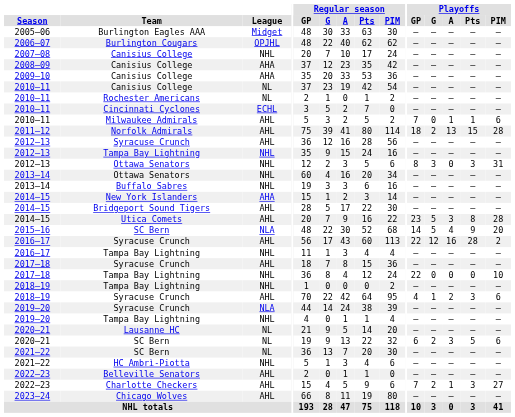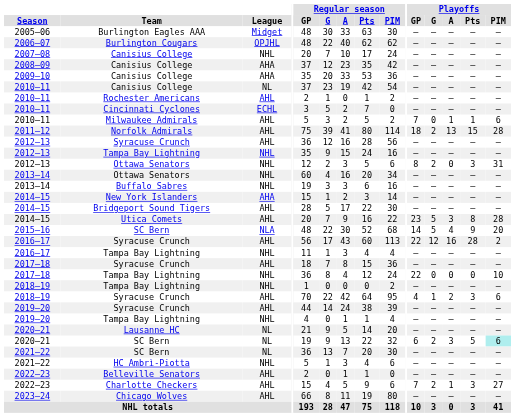 <table border="0" cellpadding="1" cellspacing="0" style="text-align:center; width:60em">
 <tr bgcolor="#e0e0e0">
 <th colspan="3"  bgcolor="#ffffff"></th>
 <th rowspan="99" bgcolor="#ffffff"></th>
 <th colspan="5"><a href='#'>Regular season</a></th>
 <th rowspan="99" bgcolor="#ffffff"></th>
 <th colspan="5"><a href='#'>Playoffs</a></th>
 </tr>
 <tr bgcolor="#e0e0e0">
 <th><a href='#'>Season</a></th>
 <th>Team</th>
 <th>League</th>
 <th>GP</th>
 <th><a href='#'>G</a></th>
 <th><a href='#'>A</a></th>
 <th><a href='#'>Pts</a></th>
 <th><a href='#'>PIM</a></th>
 <th>GP</th>
 <th>G</th>
 <th>A</th>
 <th>Pts</th>
 <th>PIM</th>
 </tr>
 <tr>
 <td>2005–06</td>
 <td>Burlington Eagles AAA</td>
 <td><a href='#'>Midget</a></td>
 <td>48</td>
 <td>30</td>
 <td>33</td>
 <td>63</td>
 <td>30</td>
 <td>—</td>
 <td>—</td>
 <td>—</td>
 <td>—</td>
 <td>—</td>
 </tr>
 <tr style="background:#f0f0f0;">
 <td><a href='#'>2006–07</a></td>
 <td><a href='#'>Burlington Cougars</a></td>
 <td><a href='#'>OPJHL</a></td>
 <td>48</td>
 <td>22</td>
 <td>40</td>
 <td>62</td>
 <td>62</td>
 <td>—</td>
 <td>—</td>
 <td>—</td>
 <td>—</td>
 <td>—</td>
 </tr>
 <tr>
 <td><a href='#'>2007–08</a></td>
 <td><a href='#'>Canisius College</a></td>
 <td>NHL</td>
 <td>20</td>
 <td>7</td>
 <td>10</td>
 <td>17</td>
 <td>24</td>
 <td>—</td>
 <td>—</td>
 <td>—</td>
 <td>—</td>
 <td>—</td>
 </tr>
 <tr style="background:#f0f0f0;">
 <td><a href='#'>2008–09</a></td>
 <td>Canisius College</td>
 <td>AHA</td>
 <td>37</td>
 <td>12</td>
 <td>23</td>
 <td>35</td>
 <td>42</td>
 <td>—</td>
 <td>—</td>
 <td>—</td>
 <td>—</td>
 <td>—</td>
 </tr>
 <tr>
 <td><a href='#'>2009–10</a></td>
 <td>Canisius College</td>
 <td>AHA</td>
 <td>35</td>
 <td>20</td>
 <td>33</td>
 <td>53</td>
 <td>36</td>
 <td>—</td>
 <td>—</td>
 <td>—</td>
 <td>—</td>
 <td>—</td>
 </tr>
 <tr style="background:#f0f0f0;">
 <td><a href='#'>2010–11</a></td>
 <td>Canisius College</td>
 <td>NL</td>
 <td>37</td>
 <td>23</td>
 <td>19</td>
 <td>42</td>
 <td>54</td>
 <td>—</td>
 <td>—</td>
 <td>—</td>
 <td>—</td>
 <td>—</td>
 </tr>
 <tr>
 <td><a href='#'>2010–11</a></td>
 <td><a href='#'>Rochester Americans</a></td>
-<td>NL</td>
+<td><a href='#'>AHL</a></td>
 <td>2</td>
 <td>1</td>
 <td>0</td>
 <td>1</td>
 <td>2</td>
 <td>—</td>
 <td>—</td>
 <td>—</td>
 <td>—</td>
 <td>—</td>
 </tr>
 <tr style="background:#f0f0f0;">
 <td><a href='#'>2010–11</a></td>
 <td><a href='#'>Cincinnati Cyclones</a></td>
 <td><a href='#'>ECHL</a></td>
 <td>3</td>
 <td>5</td>
 <td>2</td>
 <td>7</td>
 <td>0</td>
 <td>—</td>
 <td>—</td>
 <td>—</td>
 <td>—</td>
 <td>—</td>
 </tr>
 <tr>
 <td>2010–11</td>
 <td><a href='#'>Milwaukee Admirals</a></td>
 <td>AHL</td>
 <td>5</td>
 <td>3</td>
 <td>2</td>
 <td>5</td>
 <td>2</td>
 <td>7</td>
 <td>0</td>
 <td>1</td>
 <td>1</td>
 <td>6</td>
 </tr>
 <tr style="background:#f0f0f0;">
 <td><a href='#'>2011–12</a></td>
 <td><a href='#'>Norfolk Admirals</a></td>
 <td>AHL</td>
 <td>75</td>
 <td>39</td>
 <td>41</td>
 <td>80</td>
 <td>114</td>
 <td>18</td>
 <td>2</td>
 <td>13</td>
 <td>15</td>
 <td>28</td>
 </tr>
 <tr>
 <td><a href='#'>2012–13</a></td>
 <td><a href='#'>Syracuse Crunch</a></td>
 <td>AHL</td>
 <td>36</td>
 <td>12</td>
 <td>16</td>
 <td>28</td>
 <td>56</td>
 <td>—</td>
 <td>—</td>
 <td>—</td>
 <td>—</td>
 <td>—</td>
 </tr>
 <tr style="background:#f0f0f0;">
 <td><a href='#'>2012–13</a></td>
 <td><a href='#'>Tampa Bay Lightning</a></td>
 <td><a href='#'>NHL</a></td>
 <td>35</td>
 <td>9</td>
 <td>15</td>
 <td>24</td>
 <td>16</td>
 <td>—</td>
 <td>—</td>
 <td>—</td>
 <td>—</td>
 <td>—</td>
 </tr>
 <tr>
 <td>2012–13</td>
 <td><a href='#'>Ottawa Senators</a></td>
 <td>NHL</td>
 <td>12</td>
 <td>2</td>
 <td>3</td>
 <td>5</td>
 <td>6</td>
 <td>8</td>
-<td>3</td>
+<td>2</td>
 <td>0</td>
 <td>3</td>
 <td>31</td>
 </tr>
 <tr style="background:#f0f0f0;">
 <td><a href='#'>2013–14</a></td>
 <td>Ottawa Senators</td>
 <td>NHL</td>
 <td>60</td>
 <td>4</td>
 <td>16</td>
 <td>20</td>
 <td>34</td>
 <td>—</td>
 <td>—</td>
 <td>—</td>
 <td>—</td>
 <td>—</td>
 </tr>
 <tr>
 <td>2013–14</td>
 <td><a href='#'>Buffalo Sabres</a></td>
 <td>NHL</td>
 <td>19</td>
 <td>3</td>
 <td>3</td>
 <td>6</td>
 <td>16</td>
 <td>—</td>
 <td>—</td>
 <td>—</td>
 <td>—</td>
 <td>—</td>
 </tr>
 <tr style="background:#f0f0f0;">
 <td><a href='#'>2014–15</a></td>
 <td><a href='#'>New York Islanders</a></td>
 <td><a href='#'>AHA</a></td>
 <td>15</td>
 <td>1</td>
 <td>2</td>
 <td>3</td>
 <td>14</td>
 <td>—</td>
 <td>—</td>
 <td>—</td>
 <td>—</td>
 <td>—</td>
 </tr>
 <tr>
 <td><a href='#'>2014–15</a></td>
 <td><a href='#'>Bridgeport Sound Tigers</a></td>
 <td>AHL</td>
 <td>28</td>
 <td>5</td>
 <td>17</td>
 <td>22</td>
 <td>30</td>
 <td>—</td>
 <td>—</td>
 <td>—</td>
 <td>—</td>
 <td>—</td>
 </tr>
 <tr style="background:#f0f0f0;">
 <td>2014–15</td>
 <td><a href='#'>Utica Comets</a></td>
 <td>AHL</td>
 <td>20</td>
 <td>7</td>
 <td>9</td>
 <td>16</td>
 <td>22</td>
 <td>23</td>
 <td>5</td>
 <td>3</td>
 <td>8</td>
 <td>28</td>
 </tr>
 <tr>
 <td><a href='#'>2015–16</a></td>
 <td><a href='#'>SC Bern</a></td>
 <td><a href='#'>NLA</a></td>
 <td>48</td>
 <td>22</td>
 <td>30</td>
 <td>52</td>
 <td>68</td>
 <td>14</td>
 <td>5</td>
 <td>4</td>
 <td>9</td>
 <td>20</td>
 </tr>
 <tr style="background:#f0f0f0;">
 <td><a href='#'>2016–17</a></td>
 <td>Syracuse Crunch</td>
 <td>AHL</td>
 <td>56</td>
 <td>17</td>
 <td>43</td>
 <td>60</td>
 <td>113</td>
 <td>22</td>
 <td>12</td>
 <td>16</td>
 <td>28</td>
 <td>2</td>
 </tr>
 <tr>
 <td><a href='#'>2016–17</a></td>
 <td>Tampa Bay Lightning</td>
 <td>NHL</td>
 <td>11</td>
 <td>1</td>
 <td>3</td>
 <td>4</td>
 <td>4</td>
 <td>—</td>
 <td>—</td>
 <td>—</td>
 <td>—</td>
 <td>—</td>
 </tr>
 <tr style="background:#f0f0f0;">
 <td><a href='#'>2017–18</a></td>
 <td>Syracuse Crunch</td>
 <td>AHL</td>
 <td>18</td>
 <td>7</td>
 <td>8</td>
 <td>15</td>
 <td>36</td>
 <td>—</td>
 <td>—</td>
 <td>—</td>
 <td>—</td>
 <td>—</td>
 </tr>
 <tr>
 <td><a href='#'>2017–18</a></td>
 <td>Tampa Bay Lightning</td>
 <td>NHL</td>
 <td>36</td>
 <td>8</td>
 <td>4</td>
 <td>12</td>
 <td>24</td>
 <td>22</td>
 <td>0</td>
 <td>0</td>
 <td>0</td>
 <td>10</td>
 </tr>
 <tr style="background:#f0f0f0;">
 <td><a href='#'>2018–19</a></td>
 <td>Tampa Bay Lightning</td>
 <td>NHL</td>
 <td>1</td>
 <td>0</td>
 <td>0</td>
 <td>0</td>
 <td>2</td>
 <td>—</td>
 <td>—</td>
 <td>—</td>
 <td>—</td>
 <td>—</td>
 </tr>
 <tr>
 <td><a href='#'>2018–19</a></td>
 <td>Syracuse Crunch</td>
 <td>AHL</td>
 <td>70</td>
 <td>22</td>
 <td>42</td>
 <td>64</td>
 <td>95</td>
 <td>4</td>
 <td>1</td>
 <td>2</td>
 <td>3</td>
 <td>6</td>
 </tr>
 <tr style="background:#f0f0f0;">
 <td><a href='#'>2019–20</a></td>
 <td>Syracuse Crunch</td>
-<td><a href='#'>NLA</a></td>
+<td>AHL</td>
 <td>44</td>
 <td>14</td>
 <td>24</td>
 <td>38</td>
 <td>39</td>
 <td>—</td>
 <td>—</td>
 <td>—</td>
 <td>—</td>
 <td>—</td>
 </tr>
 <tr>
 <td><a href='#'>2019–20</a></td>
 <td>Tampa Bay Lightning</td>
 <td>NHL</td>
 <td>4</td>
 <td>0</td>
 <td>1</td>
 <td>1</td>
 <td>4</td>
 <td>—</td>
 <td>—</td>
 <td>—</td>
 <td>—</td>
 <td>—</td>
 </tr>
 <tr style="background:#f0f0f0;">
 <td><a href='#'>2020–21</a></td>
 <td><a href='#'>Lausanne HC</a></td>
 <td>NL</td>
 <td>21</td>
 <td>9</td>
 <td>5</td>
 <td>14</td>
 <td>20</td>
 <td>—</td>
 <td>—</td>
 <td>—</td>
 <td>—</td>
 <td>—</td>
 </tr>
 <tr>
 <td>2020–21</td>
 <td>SC Bern</td>
 <td>NL</td>
 <td>19</td>
 <td>9</td>
 <td>13</td>
 <td>22</td>
 <td>32</td>
 <td>6</td>
 <td>2</td>
 <td>3</td>
 <td>5</td>
-<td>6</td>
+<td style="background: paleturquoise;">6</td>
 </tr>
 <tr style="background:#f0f0f0;">
 <td><a href='#'>2021–22</a></td>
 <td>SC Bern</td>
 <td>NL</td>
 <td>36</td>
 <td>13</td>
 <td>7</td>
 <td>20</td>
 <td>30</td>
 <td>—</td>
 <td>—</td>
 <td>—</td>
 <td>—</td>
 <td>—</td>
 </tr>
 <tr>
 <td>2021–22</td>
 <td><a href='#'>HC Ambrì-Piotta</a></td>
 <td>NHL</td>
 <td>5</td>
 <td>1</td>
 <td>3</td>
 <td>4</td>
 <td>6</td>
 <td>—</td>
 <td>—</td>
 <td>—</td>
 <td>—</td>
 <td>—</td>
 </tr>
 <tr style="background:#f0f0f0;">
 <td><a href='#'>2022–23</a></td>
 <td><a href='#'>Belleville Senators</a></td>
 <td>AHL</td>
 <td>2</td>
 <td>0</td>
 <td>1</td>
 <td>1</td>
 <td>0</td>
 <td>—</td>
 <td>—</td>
 <td>—</td>
 <td>—</td>
 <td>—</td>
 </tr>
 <tr>
 <td>2022–23</td>
 <td><a href='#'>Charlotte Checkers</a></td>
 <td>AHL</td>
 <td>15</td>
 <td>4</td>
 <td>5</td>
 <td>9</td>
 <td>6</td>
 <td>7</td>
 <td>2</td>
 <td>1</td>
 <td>3</td>
 <td>27</td>
 </tr>
 <tr style="background:#f0f0f0;">
 <td><a href='#'>2023–24</a></td>
 <td><a href='#'>Chicago Wolves</a></td>
 <td>AHL</td>
 <td>66</td>
 <td>8</td>
 <td>11</td>
 <td>19</td>
 <td>80</td>
 <td>—</td>
 <td>—</td>
 <td>—</td>
 <td>—</td>
 <td>—</td>
 </tr>
 <tr bgcolor="#e0e0e0">
 <th colspan="3">NHL totals</th>
 <th>193</th>
 <th>28</th>
 <th>47</th>
 <th>75</th>
 <th>118</th>
 <th>10</th>
 <th>3</th>
 <th>0</th>
 <th>3</th>
 <th>41</th>
 </tr>
 </table>
